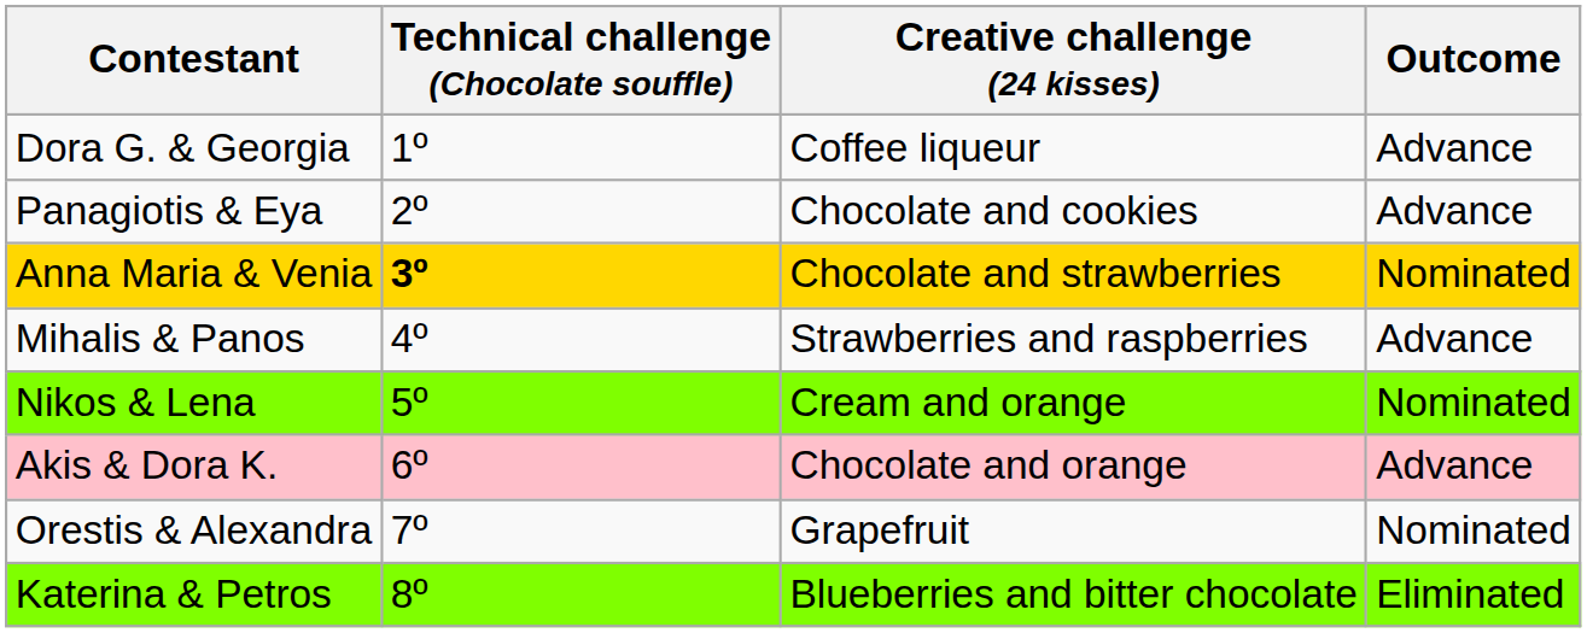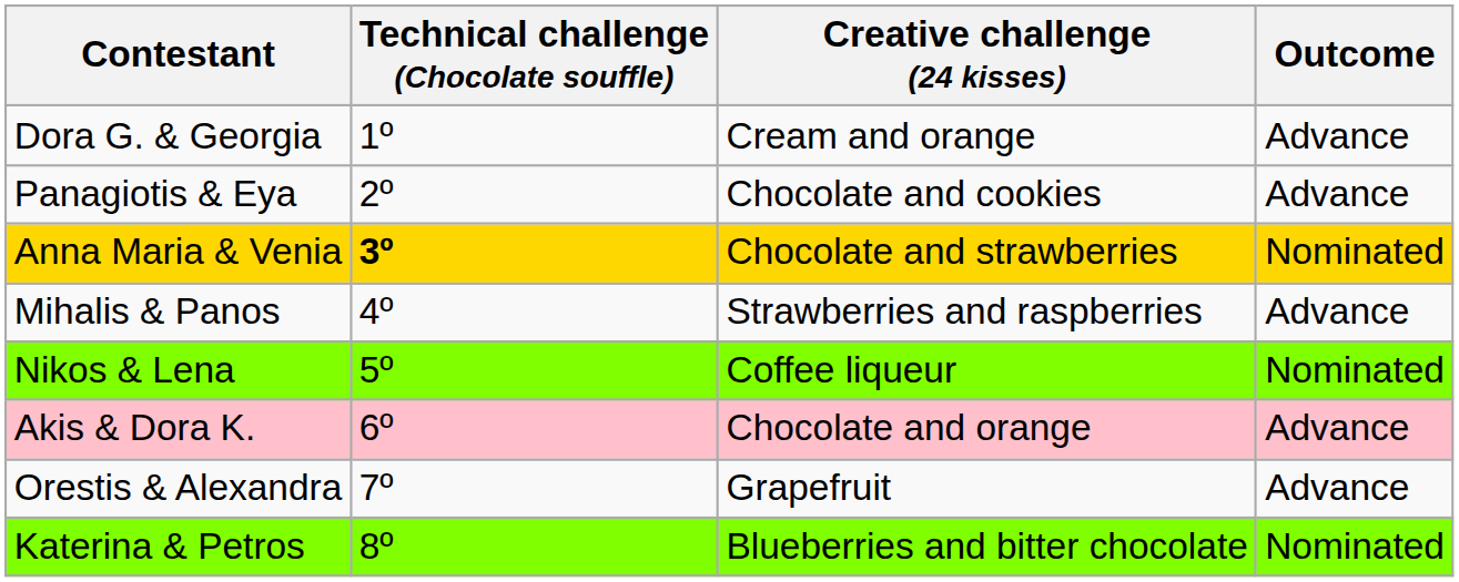 <table class="wikitable" text-"align:center">
 <tr>
 <th>Contestant</th>
 <th>Technical challenge<br><small><em>(Chocolate souffle)</em></small></th>
 <th>Creative challenge<br><small><em>(24 kisses)</em></small></th>
 <th><strong>Outcome</strong></th>
 </tr>
 <tr>
 <td>Dora G. & Georgia</td>
 <td>1º</td>
-<td>Coffee liqueur</td>
+<td>Cream and orange</td>
 <td>Advance</td>
 </tr>
 <tr>
 <td>Panagiotis & Eya</td>
 <td>2º</td>
 <td>Chocolate and cookies</td>
 <td>Advance</td>
 </tr>
 <tr style="background:gold">
 <td>Anna Maria & Venia</td>
 <td><strong>3º</strong></td>
 <td>Chocolate and strawberries</td>
 <td>Nominated</td>
 </tr>
 <tr>
 <td>Mihalis & Panos</td>
 <td>4º</td>
 <td>Strawberries and raspberries</td>
 <td>Advance</td>
 </tr>
 <tr style="background:chartreuse">
 <td>Nikos & Lena</td>
 <td>5º</td>
-<td>Cream and orange</td>
+<td>Coffee liqueur</td>
 <td>Nominated</td>
 </tr>
 <tr style="background:pink">
 <td>Akis & Dora K.</td>
 <td>6º</td>
 <td>Chocolate and orange</td>
 <td>Advance</td>
 </tr>
 <tr>
 <td>Orestis & Alexandra</td>
 <td>7º</td>
 <td>Grapefruit</td>
-<td>Nominated</td>
+<td>Advance</td>
 </tr>
 <tr style="background:chartreuse">
 <td>Katerina & Petros</td>
 <td>8º</td>
 <td>Blueberries and bitter chocolate</td>
-<td>Eliminated</td>
+<td>Nominated</td>
 </tr>
 </table>
